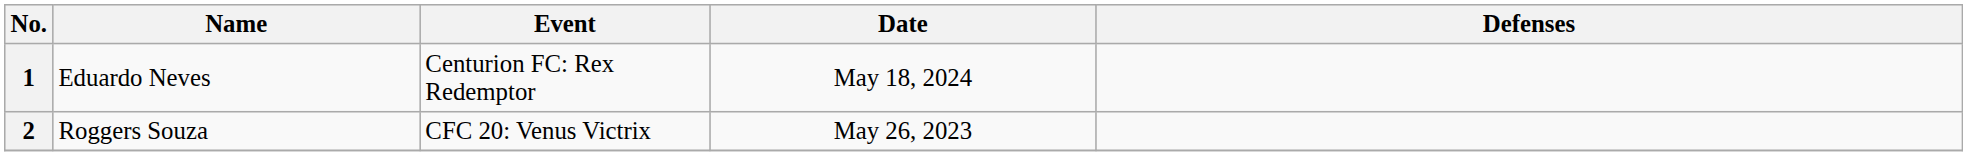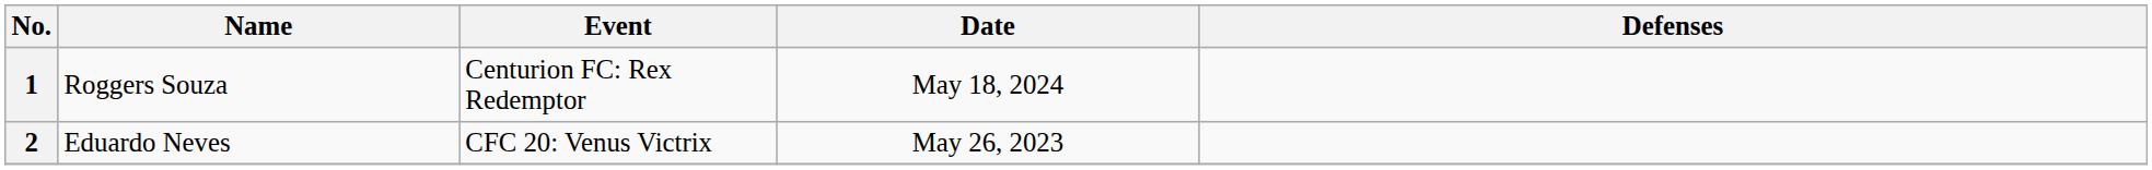 <table class="wikitable" width=100%>
 <tr>
 <th width=1%>No.</th>
 <th width=19%>Name</th>
 <th width=15%>Event</th>
 <th width=20%>Date</th>
 <th width=45%>Defenses</th>
 </tr>
 <tr>
 <th>1</th>
-<td> Eduardo Neves</td>
+<td> Roggers Souza <br></td>
 <td>Centurion FC: Rex Redemptor <br></td>
 <td align=center>May 18, 2024</td>
 <td></td>
 </tr>
 <tr>
 <th>2</th>
-<td> Roggers Souza <br></td>
+<td> Eduardo Neves</td>
 <td>CFC 20: Venus Victrix <br></td>
 <td align=center>May 26, 2023</td>
 <td></td>
 </tr>
 <tr>
 </tr>
 </table>
